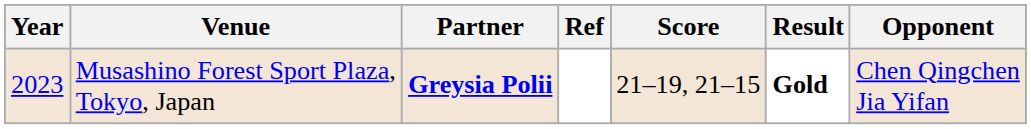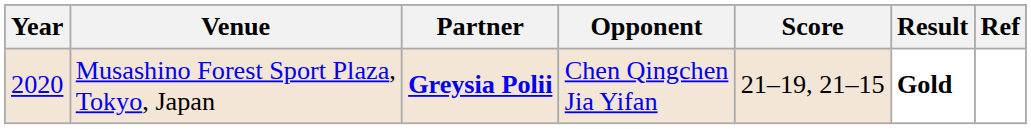 <table class="sortable wikitable" style="font-size: 90%">
 <tr>
 <th>Year</th>
 <th>Venue</th>
 <th>Partner</th>
-<th>Ref</th>
+<th>Opponent</th>
 <th>Score</th>
 <th>Result</th>
-<th>Opponent</th>
+<th>Ref</th>
 </tr>
 <tr style="background:#F3E6D7">
-<td align="center"><a href='#'>2023</a></td>
+<td align="center"><a href='#'>2020</a></td>
 <td align="left"><a href='#'>Musashino Forest Sport Plaza</a>,<br><a href='#'>Tokyo</a>, Japan</td>
 <td align="left"><strong> <a href='#'>Greysia Polii</a></strong></td>
-<td style="text-align:center; background:white"></td>
+<td align="left"> <a href='#'>Chen Qingchen</a><br> <a href='#'>Jia Yifan</a></td>
 <td align="left">21–19, 21–15</td>
 <td style="text-align:left; background:white"> <strong>Gold</strong></td>
-<td align="left"> <a href='#'>Chen Qingchen</a><br> <a href='#'>Jia Yifan</a></td>
+<td style="text-align:center; background:white"></td>
 </tr>
 </table>
